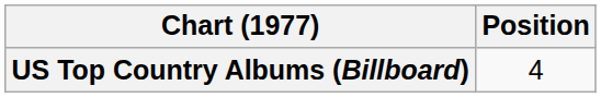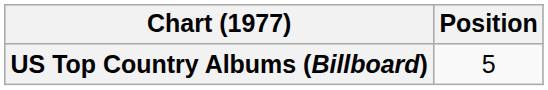 <table class="wikitable plainrowheaders" style="text-align:center">
 <tr>
 <th scope="col">Chart (1977)</th>
 <th scope="col">Position</th>
 </tr>
 <tr>
 <th scope="row">US Top Country Albums (<em>Billboard</em>)</th>
-<td>4</td>
+<td>5</td>
 </tr>
 </table>
